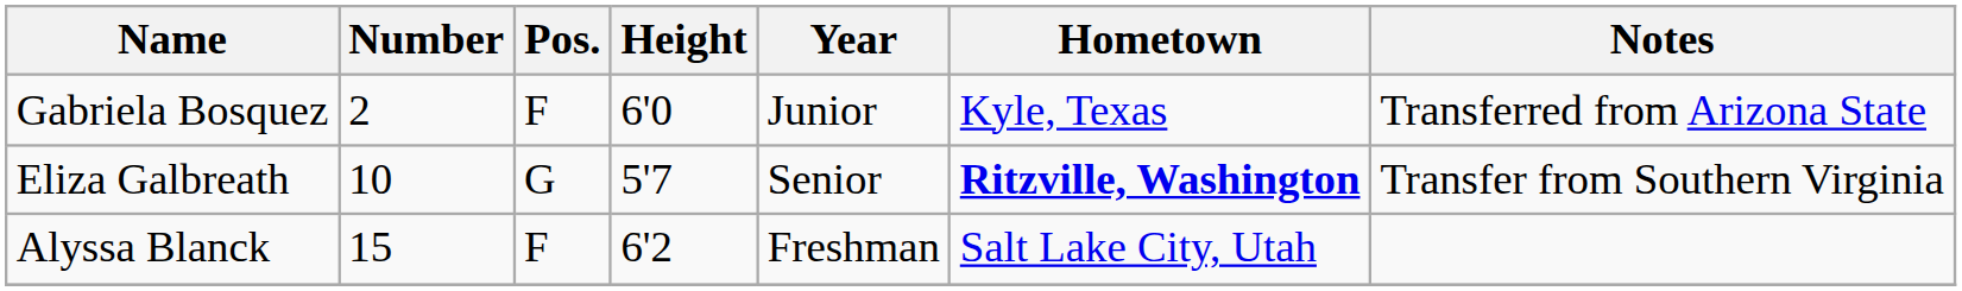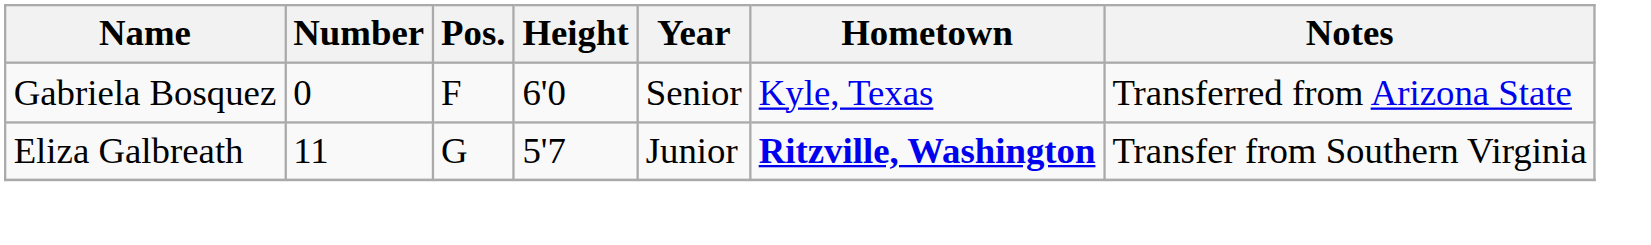 <table class="wikitable sortable" border="1">
 <tr>
 <th>Name</th>
 <th>Number</th>
 <th>Pos.</th>
 <th>Height</th>
 <th>Year</th>
 <th>Hometown</th>
 <th class="unsortable">Notes</th>
 </tr>
 <tr>
 <td>Gabriela Bosquez</td>
-<td>2</td>
+<td>0</td>
 <td>F</td>
 <td>6'0</td>
-<td>Junior</td>
+<td>Senior</td>
 <td><a href='#'>Kyle, Texas</a></td>
 <td>Transferred from <a href='#'>Arizona State</a></td>
 </tr>
 <tr>
 <td>Eliza Galbreath</td>
-<td>10</td>
+<td>11</td>
 <td>G</td>
 <td>5'7</td>
-<td>Senior</td>
+<td>Junior</td>
 <td><strong><a href='#'>Ritzville, Washington</a></strong></td>
 <td>Transfer from Southern Virginia</td>
 </tr>
 <tr>
-<td>Alyssa Blanck</td>
-<td>15</td>
-<td>F</td>
-<td>6'2</td>
-<td>Freshman</td>
-<td><a href='#'>Salt Lake City, Utah</a></td>
-<td></td>
-</tr>
-<tr>
 </tr>
 </table>
